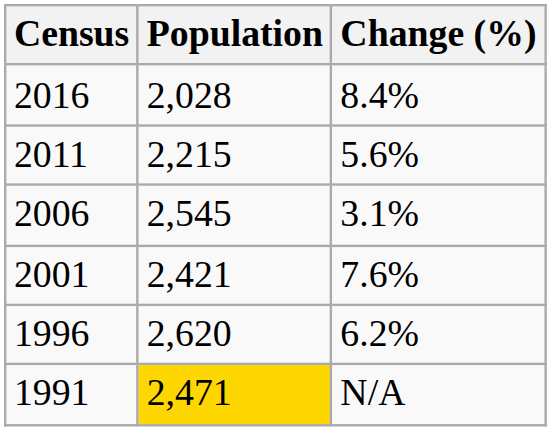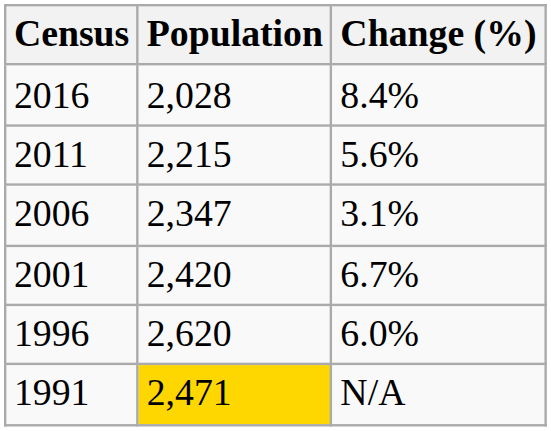 <table class="wikitable">
 <tr>
 <th>Census</th>
 <th>Population</th>
 <th>Change (%)</th>
 </tr>
 <tr>
 <td>2016</td>
 <td>2,028</td>
 <td> 8.4%</td>
 </tr>
 <tr>
 <td>2011</td>
 <td>2,215</td>
 <td> 5.6%</td>
 </tr>
 <tr>
 <td>2006</td>
-<td>2,545</td>
+<td>2,347</td>
 <td> 3.1%</td>
 </tr>
 <tr>
 <td>2001</td>
-<td>2,421</td>
-<td> 7.6%</td>
+<td>2,420</td>
+<td> 6.7%</td>
 </tr>
 <tr>
 <td>1996</td>
 <td>2,620</td>
-<td> 6.2%</td>
+<td> 6.0%</td>
 </tr>
 <tr>
 <td>1991</td>
 <td style="background: gold;">2,471</td>
 <td>N/A</td>
 </tr>
 </table>
